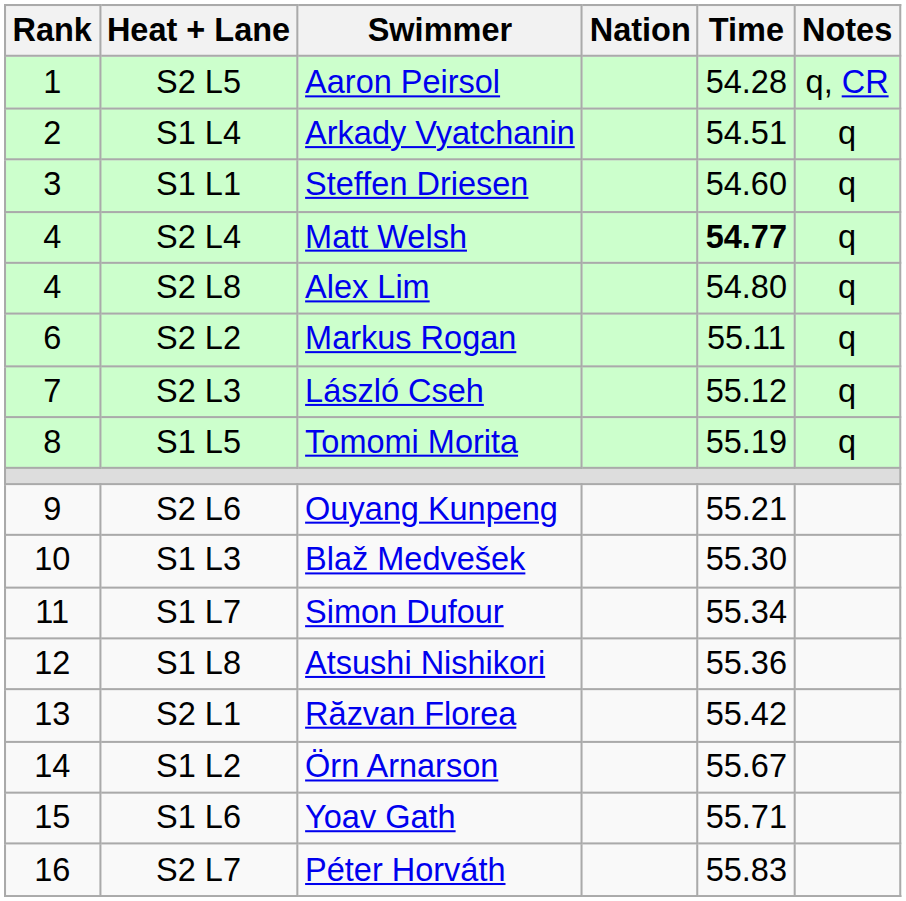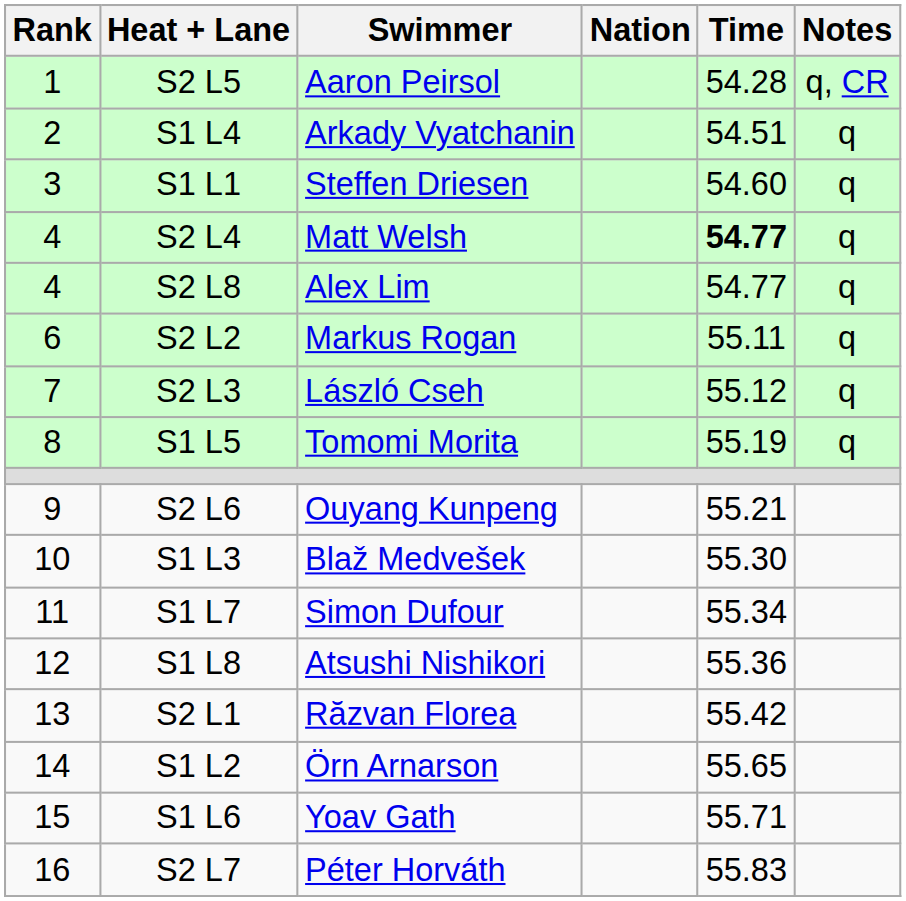 <table class="wikitable sortable" style="text-align:center">
 <tr>
 <th>Rank</th>
 <th>Heat + Lane</th>
 <th>Swimmer</th>
 <th>Nation</th>
 <th>Time</th>
 <th>Notes</th>
 </tr>
 <tr bgcolor=ccffcc>
 <td>1</td>
 <td>S2 L5</td>
 <td align=left><a href='#'>Aaron Peirsol</a></td>
 <td align=left></td>
 <td>54.28</td>
 <td>q, <a href='#'>CR</a></td>
 </tr>
 <tr bgcolor=ccffcc>
 <td>2</td>
 <td>S1 L4</td>
 <td align=left><a href='#'>Arkady Vyatchanin</a></td>
 <td align=left></td>
 <td>54.51</td>
 <td>q</td>
 </tr>
 <tr bgcolor=ccffcc>
 <td>3</td>
 <td>S1 L1</td>
 <td align=left><a href='#'>Steffen Driesen</a></td>
 <td align=left></td>
 <td>54.60</td>
 <td>q</td>
 </tr>
 <tr bgcolor=ccffcc>
 <td>4</td>
 <td>S2 L4</td>
 <td align=left><a href='#'>Matt Welsh</a></td>
 <td align=left></td>
 <td><strong>54.77</strong></td>
 <td>q</td>
 </tr>
 <tr bgcolor=ccffcc>
 <td>4</td>
 <td>S2 L8</td>
 <td align=left><a href='#'>Alex Lim</a></td>
 <td align=left></td>
-<td>54.80</td>
+<td>54.77</td>
 <td>q</td>
 </tr>
 <tr bgcolor=ccffcc>
 <td>6</td>
 <td>S2 L2</td>
 <td align=left><a href='#'>Markus Rogan</a></td>
 <td align=left></td>
 <td>55.11</td>
 <td>q</td>
 </tr>
 <tr bgcolor=ccffcc>
 <td>7</td>
 <td>S2 L3</td>
 <td align=left><a href='#'>László Cseh</a></td>
 <td align=left></td>
 <td>55.12</td>
 <td>q</td>
 </tr>
 <tr bgcolor=ccffcc>
 <td>8</td>
 <td>S1 L5</td>
 <td align=left><a href='#'>Tomomi Morita</a></td>
 <td align=left></td>
 <td>55.19</td>
 <td>q</td>
 </tr>
 <tr bgcolor=#DDDDDD>
 <td colspan=6></td>
 </tr>
 <tr>
 <td>9</td>
 <td>S2 L6</td>
 <td align=left><a href='#'>Ouyang Kunpeng</a></td>
 <td align=left></td>
 <td>55.21</td>
 <td></td>
 </tr>
 <tr>
 <td>10</td>
 <td>S1 L3</td>
 <td align=left><a href='#'>Blaž Medvešek</a></td>
 <td align=left></td>
 <td>55.30</td>
 <td></td>
 </tr>
 <tr>
 <td>11</td>
 <td>S1 L7</td>
 <td align=left><a href='#'>Simon Dufour</a></td>
 <td align=left></td>
 <td>55.34</td>
 <td></td>
 </tr>
 <tr>
 <td>12</td>
 <td>S1 L8</td>
 <td align=left><a href='#'>Atsushi Nishikori</a></td>
 <td align=left></td>
 <td>55.36</td>
 <td></td>
 </tr>
 <tr>
 <td>13</td>
 <td>S2 L1</td>
 <td align=left><a href='#'>Răzvan Florea</a></td>
 <td align=left></td>
 <td>55.42</td>
 <td></td>
 </tr>
 <tr>
 <td>14</td>
 <td>S1 L2</td>
 <td align=left><a href='#'>Örn Arnarson</a></td>
 <td align=left></td>
-<td>55.67</td>
+<td>55.65</td>
 <td></td>
 </tr>
 <tr>
 <td>15</td>
 <td>S1 L6</td>
 <td align=left><a href='#'>Yoav Gath</a></td>
 <td align=left></td>
 <td>55.71</td>
 <td></td>
 </tr>
 <tr>
 <td>16</td>
 <td>S2 L7</td>
 <td align=left><a href='#'>Péter Horváth</a></td>
 <td align=left></td>
 <td>55.83</td>
 <td></td>
 </tr>
 <tr>
 </tr>
 </table>
